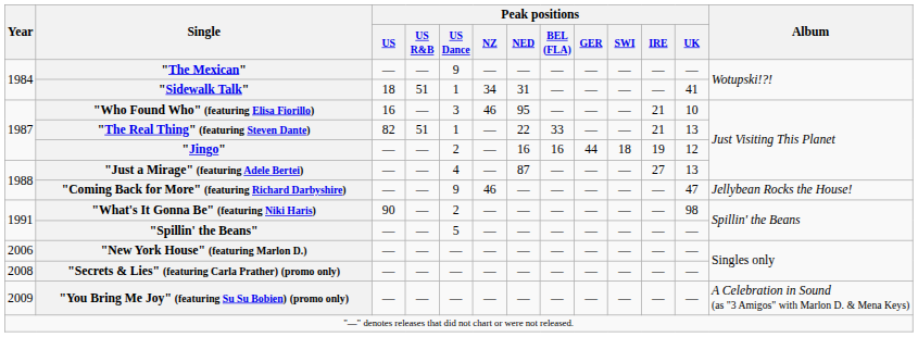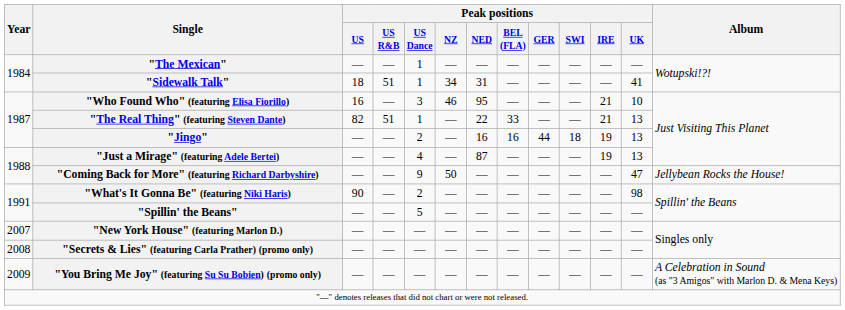 <table class="wikitable plainrowheaders" style="text-align:center;">
 <tr>
 <th rowspan="2">Year</th>
 <th rowspan="2" style="width:26em;">Single</th>
 <th colspan="10">Peak positions</th>
 <th rowspan="2">Album</th>
 </tr>
 <tr>
 <th style="width:35px;"><small><a href='#'>US</a></small><br></th>
 <th style="width:35px;"><small><a href='#'>US R&B</a></small><br></th>
 <th style="width:35px;"><small><a href='#'>US Dance</a></small><br></th>
 <th style="width:35px;"><small><a href='#'>NZ</a></small></th>
 <th style="width:35px;"><small><a href='#'>NED</a></small></th>
 <th style="width:35px;"><small><a href='#'>BEL<br>(FLA)</a></small></th>
 <th style="width:35px;"><small><a href='#'>GER</a></small><br></th>
 <th style="width:35px;"><small><a href='#'>SWI</a></small></th>
 <th style="width:35px;"><small><a href='#'>IRE</a></small></th>
 <th style="width:35px;"><small><a href='#'>UK</a></small><br></th>
 </tr>
 <tr>
 <td rowspan="2">1984</td>
 <th scope="row">"<a href='#'>The Mexican</a>"</th>
 <td>—</td>
 <td>—</td>
-<td>9</td>
+<td>1</td>
 <td>—</td>
 <td>—</td>
 <td>—</td>
 <td>—</td>
 <td>—</td>
 <td>—</td>
 <td>—</td>
 <td style="text-align:left;" rowspan="2"><em>Wotupski!?!</em></td>
 </tr>
 <tr>
 <th scope="row">"<a href='#'>Sidewalk Talk</a>"</th>
 <td>18</td>
 <td>51</td>
 <td>1</td>
 <td>34</td>
 <td>31</td>
 <td>—</td>
 <td>—</td>
 <td>—</td>
 <td>—</td>
 <td>41</td>
 </tr>
 <tr>
 <td rowspan="3">1987</td>
 <th scope="row">"Who Found Who" <small>(featuring <a href='#'>Elisa Fiorillo</a>)</small></th>
 <td>16</td>
 <td>—</td>
 <td>3</td>
 <td>46</td>
 <td>95</td>
 <td>—</td>
 <td>—</td>
 <td>—</td>
 <td>21</td>
 <td>10</td>
 <td style="text-align:left;" rowspan="4"><em>Just Visiting This Planet</em></td>
 </tr>
 <tr>
 <th scope="row">"<a href='#'>The Real Thing</a>" <small>(featuring <a href='#'>Steven Dante</a>)</small></th>
 <td>82</td>
 <td>51</td>
 <td>1</td>
 <td>—</td>
 <td>22</td>
 <td>33</td>
 <td>—</td>
 <td>—</td>
 <td>21</td>
 <td>13</td>
 </tr>
 <tr>
 <th scope="row">"<a href='#'>Jingo</a>"</th>
 <td>—</td>
 <td>—</td>
 <td>2</td>
 <td>—</td>
 <td>16</td>
 <td>16</td>
 <td>44</td>
 <td>18</td>
 <td>19</td>
-<td>12</td>
+<td>13</td>
 </tr>
 <tr>
 <td rowspan="2">1988</td>
 <th scope="row">"Just a Mirage" <small>(featuring <a href='#'>Adele Bertei</a>)</small></th>
 <td>—</td>
 <td>—</td>
 <td>4</td>
 <td>—</td>
 <td>87</td>
 <td>—</td>
 <td>—</td>
 <td>—</td>
-<td>27</td>
+<td>19</td>
 <td>13</td>
 </tr>
 <tr>
 <th scope="row">"Coming Back for More" <small>(featuring <a href='#'>Richard Darbyshire</a>)</small></th>
 <td>—</td>
 <td>—</td>
 <td>9</td>
-<td>46</td>
+<td>50</td>
 <td>—</td>
 <td>—</td>
 <td>—</td>
 <td>—</td>
 <td>—</td>
 <td>47</td>
 <td style="text-align:left;"><em>Jellybean Rocks the House!</em></td>
 </tr>
 <tr>
 <td rowspan="2">1991</td>
 <th scope="row">"What's It Gonna Be" <small>(featuring <a href='#'>Niki Haris</a>)</small></th>
 <td>90</td>
 <td>—</td>
 <td>2</td>
 <td>—</td>
 <td>—</td>
 <td>—</td>
 <td>—</td>
 <td>—</td>
 <td>—</td>
 <td>98</td>
 <td style="text-align:left;" rowspan="2"><em>Spillin' the Beans</em></td>
 </tr>
 <tr>
 <th scope="row">"Spillin' the Beans"</th>
 <td>—</td>
 <td>—</td>
 <td>5</td>
 <td>—</td>
 <td>—</td>
 <td>—</td>
 <td>—</td>
 <td>—</td>
 <td>—</td>
 <td>—</td>
 </tr>
 <tr>
-<td>2006</td>
+<td>2007</td>
 <th scope="row">"New York House" <small>(featuring Marlon D.)</small></th>
 <td>—</td>
 <td>—</td>
 <td>—</td>
 <td>—</td>
 <td>—</td>
 <td>—</td>
 <td>—</td>
 <td>—</td>
 <td>—</td>
 <td>—</td>
 <td style="text-align:left;" rowspan="2">Singles only</td>
 </tr>
 <tr>
 <td>2008</td>
 <th scope="row">"Secrets & Lies" <small>(featuring Carla Prather)</small> <small>(promo only)</small></th>
 <td>—</td>
 <td>—</td>
 <td>—</td>
 <td>—</td>
 <td>—</td>
 <td>—</td>
 <td>—</td>
 <td>—</td>
 <td>—</td>
 <td>—</td>
 </tr>
 <tr>
 <td>2009</td>
 <th scope="row">"You Bring Me Joy" <small>(featuring <a href='#'>Su Su Bobien</a>)</small> <small>(promo only)</small></th>
 <td>—</td>
 <td>—</td>
 <td>—</td>
 <td>—</td>
 <td>—</td>
 <td>—</td>
 <td>—</td>
 <td>—</td>
 <td>—</td>
 <td>—</td>
 <td style="text-align:left;"><em>A Celebration in Sound</em><br><small>(as "3 Amigos" with Marlon D. & Mena Keys)</small></td>
 </tr>
 <tr>
 <td colspan="15" style="text-align:center; font-size:9pt;">"—" denotes releases that did not chart or were not released.</td>
 </tr>
 </table>
